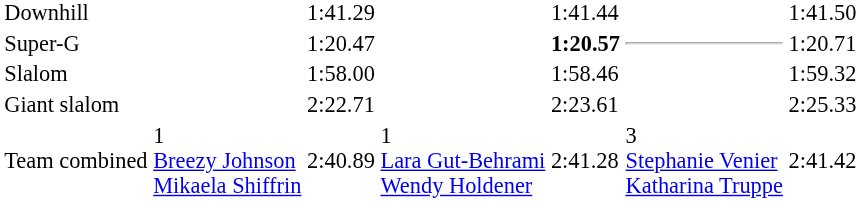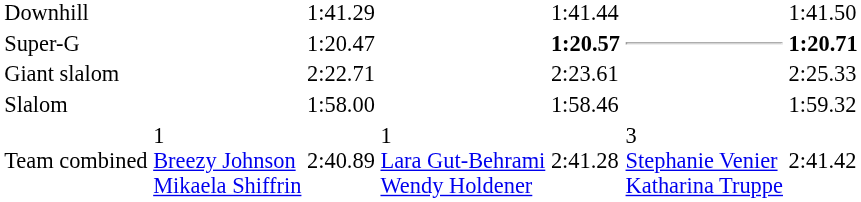 <table>
 <tr>
 <td>Downhill<br></td>
 <td></td>
 <td>1:41.29</td>
 <td></td>
 <td>1:41.44</td>
 <td></td>
 <td>1:41.50</td>
 </tr>
 <tr>
 <td>Super-G<br></td>
 <td></td>
 <td>1:20.47</td>
 <td></td>
 <td><strong>1:20.57</strong></td>
 <td><hr></td>
-<td>1:20.71</td>
+<td><strong>1:20.71</strong></td>
+</tr>
+<tr>
+<td>Giant slalom<br></td>
+<td></td>
+<td>2:22.71</td>
+<td></td>
+<td>2:23.61</td>
+<td></td>
+<td>2:25.33</td>
 </tr>
 <tr>
 <td>Slalom<br></td>
 <td></td>
 <td>1:58.00</td>
 <td></td>
 <td>1:58.46</td>
 <td></td>
 <td>1:59.32</td>
 </tr>
 <tr>
-<td>Giant slalom<br></td>
-<td></td>
-<td>2:22.71</td>
-<td></td>
-<td>2:23.61</td>
-<td></td>
-<td>2:25.33</td>
-</tr>
-<tr>
 <td>Team combined<br></td>
 <td valign=top> 1<br><a href='#'>Breezy Johnson</a><br><a href='#'>Mikaela Shiffrin</a></td>
 <td>2:40.89</td>
 <td valign=top> 1<br><a href='#'>Lara Gut-Behrami</a><br><a href='#'>Wendy Holdener</a></td>
 <td>2:41.28</td>
 <td valign=top> 3<br><a href='#'>Stephanie Venier</a><br><a href='#'>Katharina Truppe</a></td>
 <td>2:41.42</td>
 </tr>
 </table>
